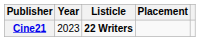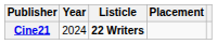 <table class="wikitable plainrowheaders sortable" style="text-align:center">
 <tr>
 <th scope="col">Publisher</th>
 <th scope="col">Year</th>
 <th scope="col">Listicle</th>
 <th scope="col">Placement</th>
 <th class="unsortable" scope="col"></th>
 </tr>
 <tr>
 <th rowspan="2" scope="row"><a href='#'>Cine21</a></th>
-<td>2023</td>
+<td>2024</td>
 <td style="text-align:left"><strong>22 Writers</strong></td>
 <td></td>
 <td></td>
 </tr>
 </table>
